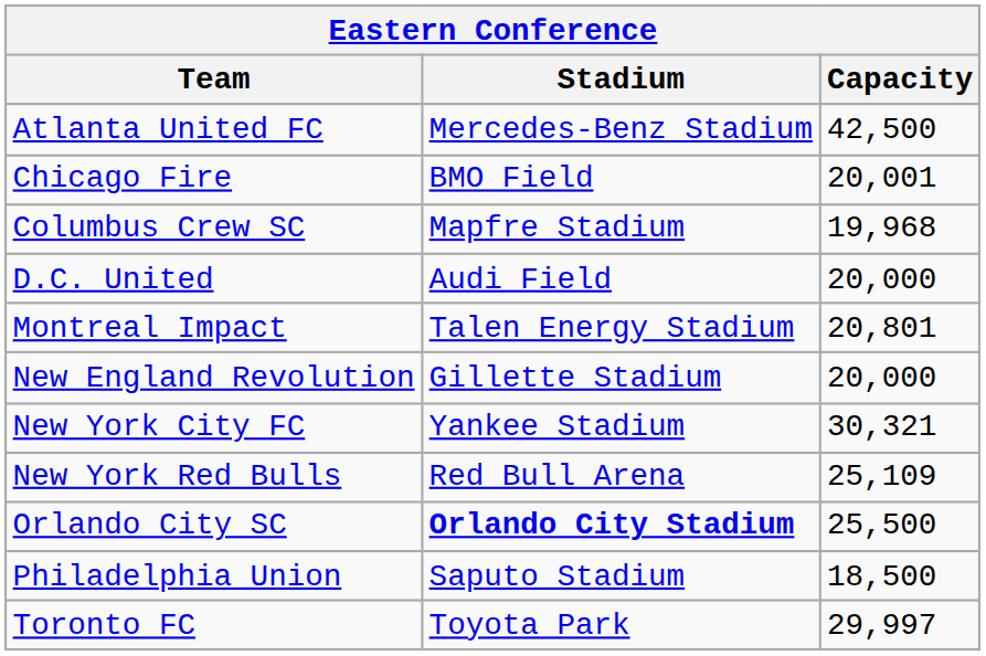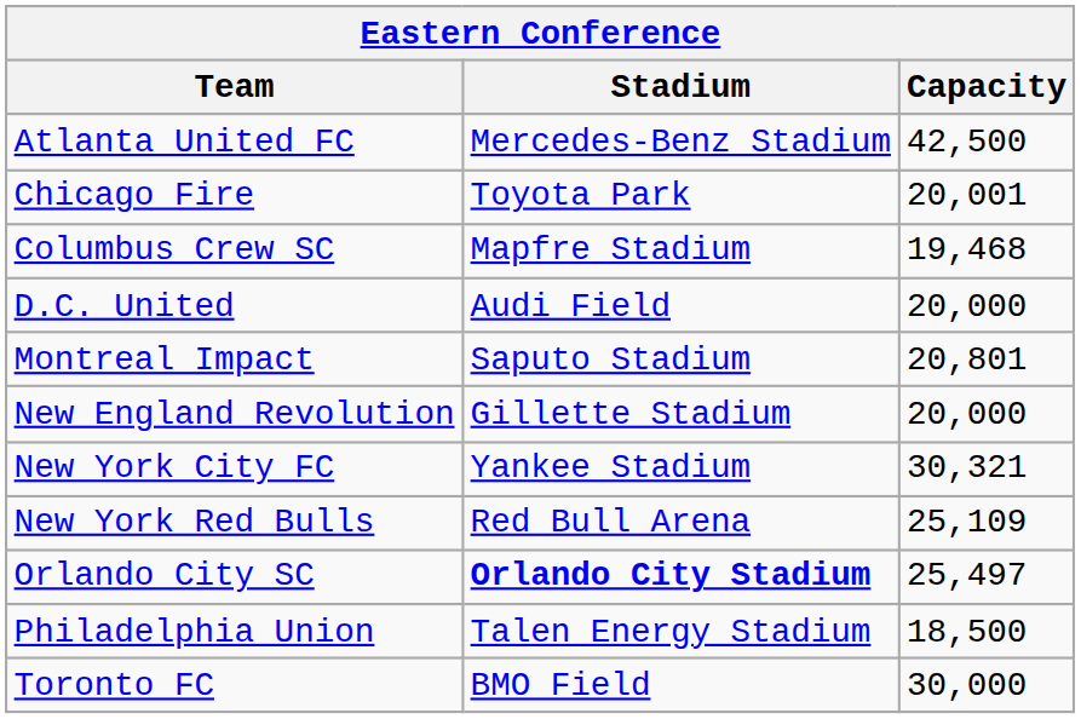 <table class="wikitable" style="text-align:left">
 <tr>
 <th colspan=3><a href='#'>Eastern Conference</a></th>
 </tr>
 <tr>
 <th>Team</th>
 <th>Stadium</th>
 <th>Capacity</th>
 </tr>
 <tr>
 <td><a href='#'>Atlanta United FC</a></td>
 <td><a href='#'>Mercedes-Benz Stadium</a></td>
 <td>42,500</td>
 </tr>
 <tr>
 <td><a href='#'>Chicago Fire</a></td>
-<td><a href='#'>BMO Field</a></td>
+<td><a href='#'>Toyota Park</a></td>
 <td>20,001</td>
 </tr>
 <tr>
 <td><a href='#'>Columbus Crew SC</a></td>
 <td><a href='#'>Mapfre Stadium</a></td>
-<td>19,968</td>
+<td>19,468</td>
 </tr>
 <tr>
 <td><a href='#'>D.C. United</a></td>
 <td><a href='#'>Audi Field</a></td>
 <td>20,000</td>
 </tr>
 <tr>
 <td><a href='#'>Montreal Impact</a></td>
-<td><a href='#'>Talen Energy Stadium</a></td>
+<td><a href='#'>Saputo Stadium</a></td>
 <td>20,801</td>
 </tr>
 <tr>
 <td><a href='#'>New England Revolution</a></td>
 <td><a href='#'>Gillette Stadium</a></td>
 <td>20,000</td>
 </tr>
 <tr>
 <td><a href='#'>New York City FC</a></td>
 <td><a href='#'>Yankee Stadium</a></td>
 <td>30,321</td>
 </tr>
 <tr>
 <td><a href='#'>New York Red Bulls</a></td>
 <td><a href='#'>Red Bull Arena</a></td>
 <td>25,109</td>
 </tr>
 <tr>
 <td><a href='#'>Orlando City SC</a></td>
 <td><strong><a href='#'>Orlando City Stadium</a></strong></td>
-<td>25,500</td>
+<td>25,497</td>
 </tr>
 <tr>
 <td><a href='#'>Philadelphia Union</a></td>
-<td><a href='#'>Saputo Stadium</a></td>
+<td><a href='#'>Talen Energy Stadium</a></td>
 <td>18,500</td>
 </tr>
 <tr>
 <td><a href='#'>Toronto FC</a></td>
-<td><a href='#'>Toyota Park</a></td>
-<td>29,997</td>
+<td><a href='#'>BMO Field</a></td>
+<td>30,000</td>
 </tr>
 </table>
